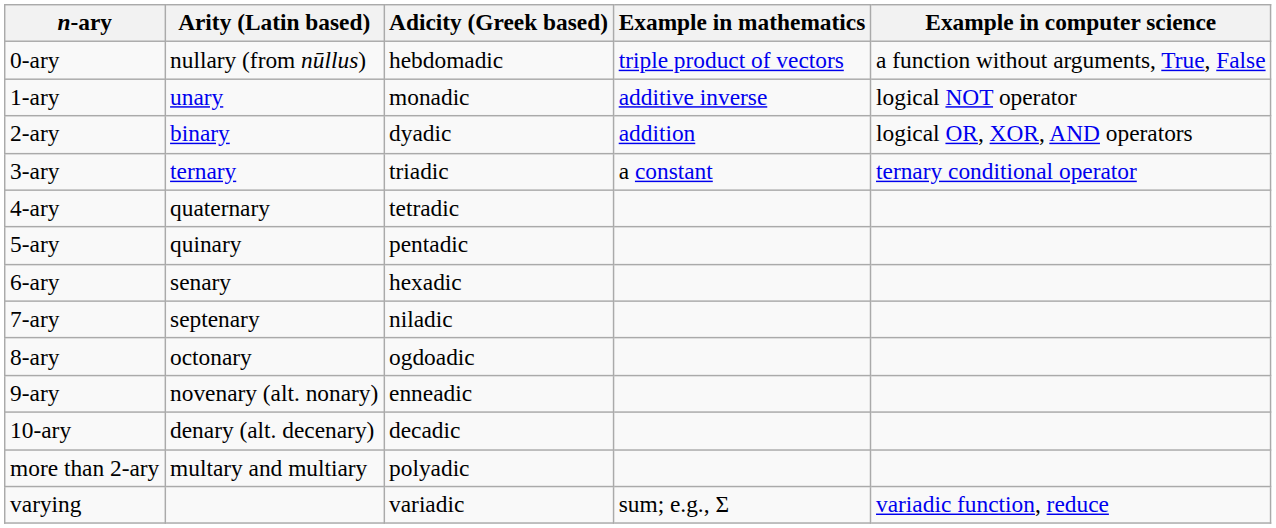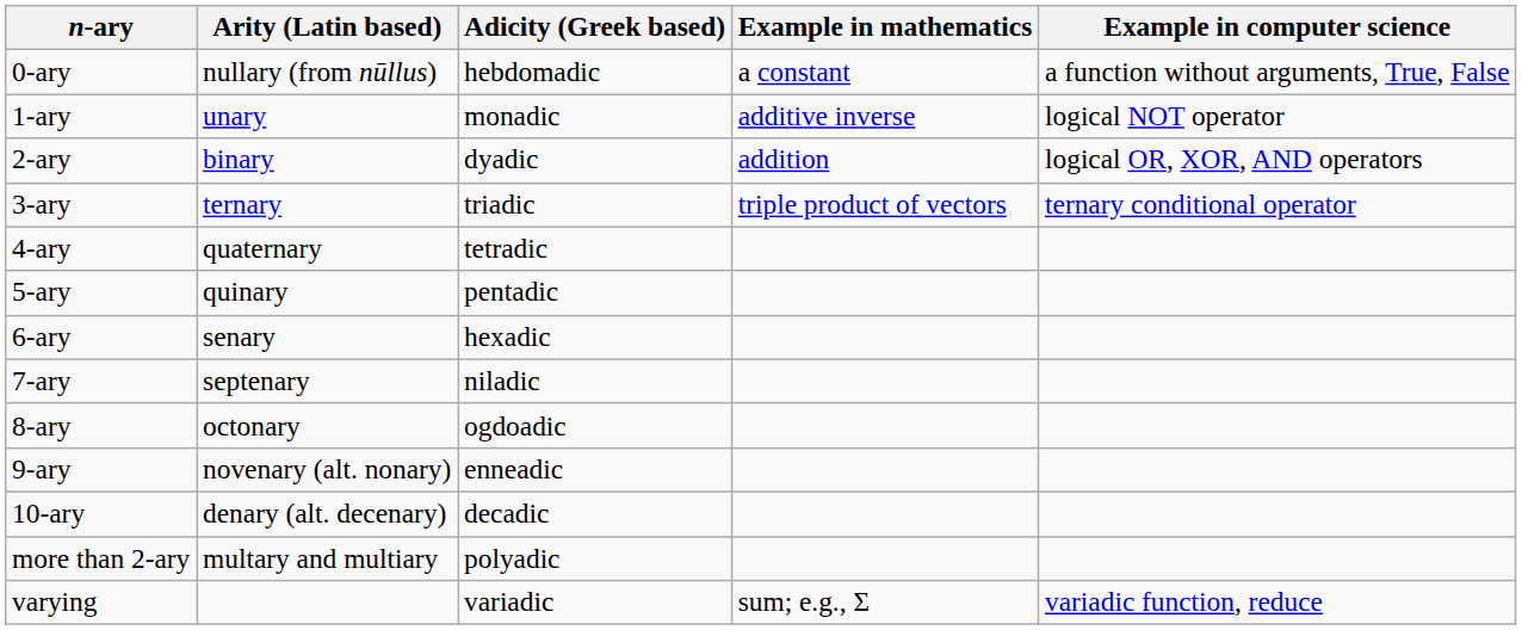 <table class="wikitable">
 <tr>
 <th><em>n</em>-ary</th>
 <th>Arity (Latin based)</th>
 <th>Adicity (Greek based)</th>
 <th>Example in mathematics</th>
 <th>Example in computer science</th>
 </tr>
 <tr>
 <td>0-ary</td>
 <td>nullary (from <em>nūllus</em>)</td>
 <td>hebdomadic</td>
-<td><a href='#'>triple product of vectors</a></td>
+<td>a <a href='#'>constant</a></td>
 <td>a function without arguments, <a href='#'>True</a>, <a href='#'>False</a></td>
 </tr>
 <tr>
 <td>1-ary</td>
 <td><a href='#'>unary</a></td>
 <td>monadic</td>
 <td><a href='#'>additive inverse</a></td>
 <td>logical <a href='#'>NOT</a> operator</td>
 </tr>
 <tr>
 <td>2-ary</td>
 <td><a href='#'>binary</a></td>
 <td>dyadic</td>
 <td><a href='#'>addition</a></td>
 <td>logical <a href='#'>OR</a>, <a href='#'>XOR</a>, <a href='#'>AND</a> operators</td>
 </tr>
 <tr>
 <td>3-ary</td>
 <td><a href='#'>ternary</a></td>
 <td>triadic</td>
-<td>a <a href='#'>constant</a></td>
+<td><a href='#'>triple product of vectors</a></td>
 <td><a href='#'>ternary conditional operator</a></td>
 </tr>
 <tr>
 <td>4-ary</td>
 <td>quaternary</td>
 <td>tetradic</td>
 <td></td>
 <td></td>
 </tr>
 <tr>
 <td>5-ary</td>
 <td>quinary</td>
 <td>pentadic</td>
 <td></td>
 <td></td>
 </tr>
 <tr>
 <td>6-ary</td>
 <td>senary</td>
 <td>hexadic</td>
 <td></td>
 <td></td>
 </tr>
 <tr>
 <td>7-ary</td>
 <td>septenary</td>
 <td>niladic</td>
 <td></td>
 <td></td>
 </tr>
 <tr>
 <td>8-ary</td>
 <td>octonary</td>
 <td>ogdoadic</td>
 <td></td>
 <td></td>
 </tr>
 <tr>
 <td>9-ary</td>
 <td>novenary (alt. nonary)</td>
 <td>enneadic</td>
 <td></td>
 <td></td>
 </tr>
 <tr>
 <td>10-ary</td>
 <td>denary (alt. decenary)</td>
 <td>decadic</td>
 <td></td>
 <td></td>
 </tr>
 <tr>
 <td>more than 2-ary</td>
 <td>multary and multiary</td>
 <td>polyadic</td>
 <td></td>
 <td></td>
 </tr>
 <tr>
 <td>varying</td>
 <td></td>
 <td>variadic</td>
 <td>sum; e.g., Σ</td>
 <td><a href='#'>variadic function</a>, <a href='#'>reduce</a></td>
 </tr>
 </table>
